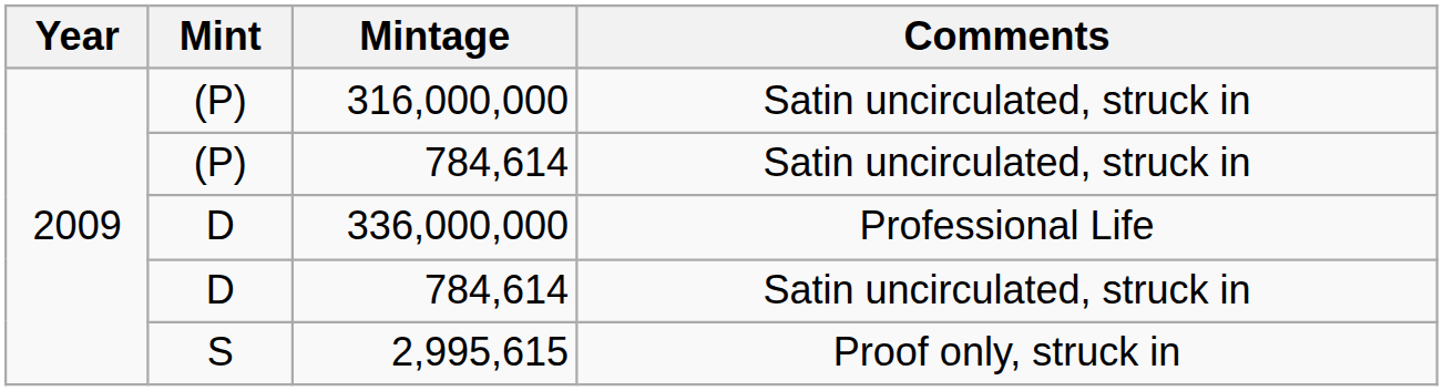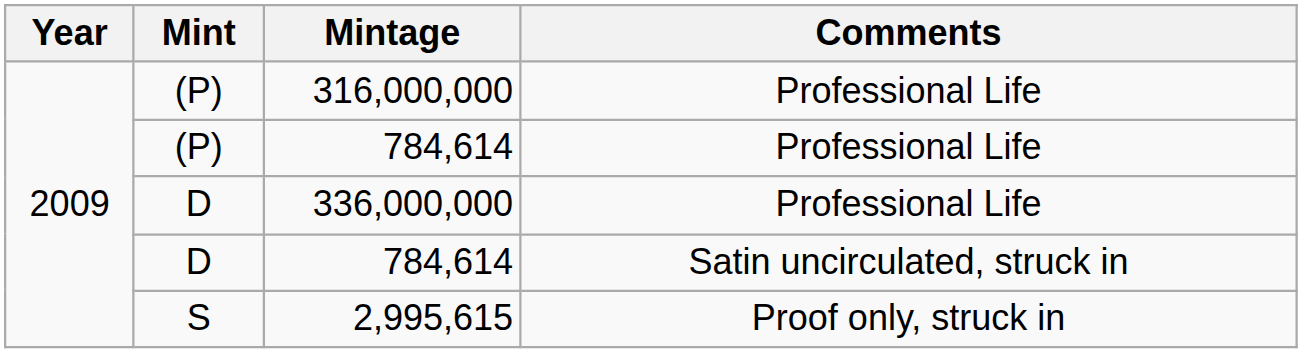 <table class="wikitable sortable" style="min-width:65%; text-align:center;">
 <tr>
 <th width="10%">Year</th>
 <th width="10%">Mint</th>
 <th width="20%">Mintage</th>
 <th width="60%">Comments</th>
 </tr>
 <tr>
 <td rowspan="5">2009</td>
 <td>(P)</td>
 <td align="right">316,000,000</td>
-<td>Satin uncirculated, struck in </td>
+<td>Professional Life</td>
 </tr>
 <tr>
 <td>(P)</td>
 <td align="right">784,614</td>
-<td>Satin uncirculated, struck in </td>
+<td>Professional Life</td>
 </tr>
 <tr>
 <td>D</td>
 <td align="right">336,000,000</td>
 <td>Professional Life</td>
 </tr>
 <tr>
 <td>D</td>
 <td align="right">784,614</td>
 <td>Satin uncirculated, struck in </td>
 </tr>
 <tr>
 <td>S</td>
 <td align="right">2,995,615</td>
 <td>Proof only, struck in </td>
 </tr>
 </table>
